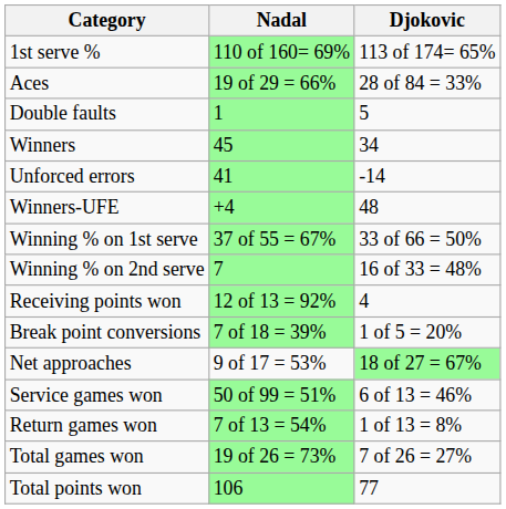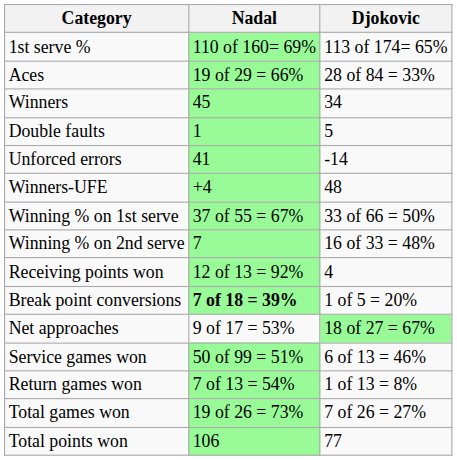 <table class="wikitable">
 <tr>
 <th>Category</th>
 <th>Nadal</th>
 <th>Djokovic</th>
 </tr>
 <tr>
 <td>1st serve %</td>
 <td bgcolor=98FB98>110 of 160= 69%</td>
 <td>113 of 174= 65%</td>
 </tr>
 <tr>
 <td>Aces</td>
 <td bgcolor=98FB98>19 of 29 = 66%</td>
 <td>28 of 84 = 33%</td>
 </tr>
 <tr>
+<td>Winners</td>
+<td bgcolor=98FB98>45</td>
+<td>34</td>
+</tr>
+<tr>
 <td>Double faults</td>
 <td bgcolor=98FB98>1</td>
 <td>5</td>
-</tr>
-<tr>
-<td>Winners</td>
-<td bgcolor=98FB98>45</td>
-<td>34</td>
 </tr>
 <tr>
 <td>Unforced errors</td>
 <td bgcolor=98FB98>41</td>
 <td>-14</td>
 </tr>
 <tr>
 <td>Winners-UFE</td>
 <td bgcolor=98FB98>+4</td>
 <td>48</td>
 </tr>
 <tr>
 <td>Winning % on 1st serve</td>
 <td bgcolor=98FB98>37 of 55 = 67%</td>
 <td>33 of 66 = 50%</td>
 </tr>
 <tr>
 <td>Winning % on 2nd serve</td>
 <td bgcolor=98FB98>7</td>
 <td>16 of 33 = 48%</td>
 </tr>
 <tr>
 <td>Receiving points won</td>
 <td bgcolor=98FB98>12 of 13 = 92%</td>
 <td>4</td>
 </tr>
 <tr>
 <td>Break point conversions</td>
-<td bgcolor=98FB98>7 of 18 = 39%</td>
+<td bgcolor=98FB98><strong>7 of 18 = 39%</strong></td>
 <td>1 of 5 = 20%</td>
 </tr>
 <tr>
 <td>Net approaches</td>
 <td>9 of 17 = 53%</td>
 <td bgcolor=98FB98>18 of 27 = 67%</td>
 </tr>
 <tr>
 <td>Service games won</td>
 <td bgcolor=98FB98>50 of 99 = 51%</td>
 <td>6 of 13 = 46%</td>
 </tr>
 <tr>
 <td>Return games won</td>
 <td bgcolor=98FB98>7 of 13 = 54%</td>
 <td>1 of 13 = 8%</td>
 </tr>
 <tr>
 <td>Total games won</td>
 <td bgcolor=98FB98>19 of 26 = 73%</td>
 <td>7 of 26 = 27%</td>
 </tr>
 <tr>
 <td>Total points won</td>
 <td bgcolor=98FB98>106</td>
 <td>77</td>
 </tr>
 </table>
